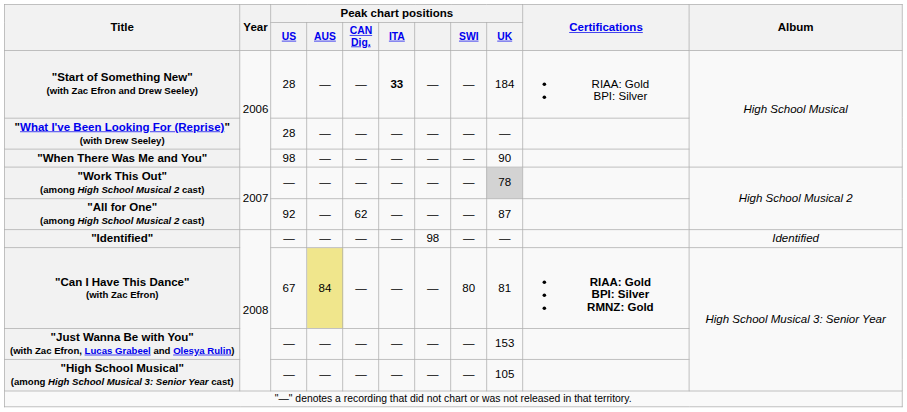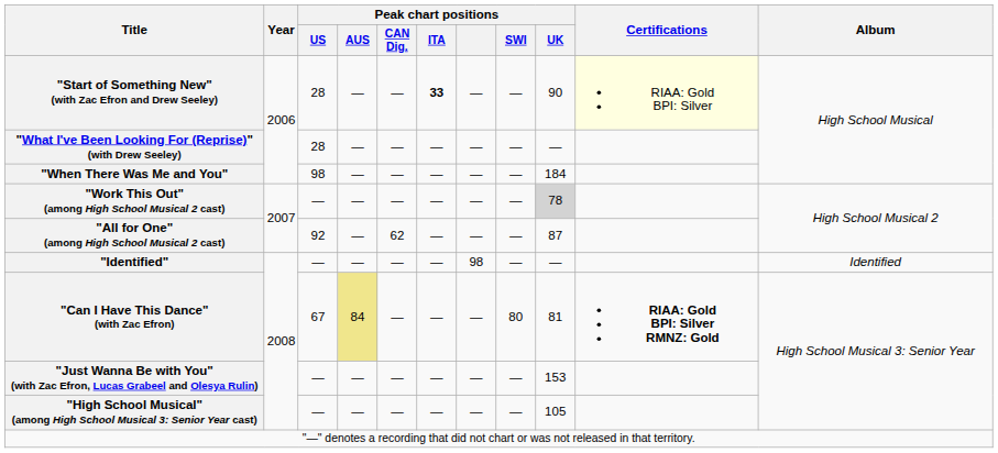 <table class="wikitable plainrowheaders" style="text-align:center;" border="1">
 <tr>
 <th scope="col" rowspan="2" style="width:20em;">Title</th>
 <th scope="col" rowspan="2" style="width:1em;">Year</th>
 <th scope="col" colspan="7">Peak chart positions</th>
 <th scope="col" rowspan="2" style="width:14em;"><a href='#'>Certifications</a></th>
 <th scope="col" rowspan="2" style="width:18em;">Album</th>
 </tr>
 <tr>
 <th scope="col" style="width:3em;font-size:90%;"><a href='#'>US</a><br></th>
 <th scope="col" style="width:3em;font-size:90%;"><a href='#'>AUS</a><br></th>
 <th scope="col" style="width:3em;font-size:90%;"><a href='#'>CAN<br>Dig.</a><br></th>
 <th scope="col" style="width:3em;font-size:90%;"><a href='#'>ITA</a><br></th>
 <th scope="col" style="width:3em;font-size:90%;"><a href='#'></a><br></th>
 <th scope="col" style="width:3em;font-size:90%;"><a href='#'>SWI</a><br></th>
 <th scope="col" style="width:3em;font-size:90%;"><a href='#'>UK</a><br></th>
 </tr>
 <tr>
 <th scope="row">"Start of Something New"<br><small>(with Zac Efron and Drew Seeley)</small></th>
 <td rowspan="3">2006</td>
 <td>28</td>
 <td>—</td>
 <td>—</td>
 <td><strong>33</strong></td>
 <td>—</td>
 <td>—</td>
-<td>184</td>
-<td><br><ul><li>RIAA: Gold</li><li>BPI: Silver</li></ul></td>
+<td>90</td>
+<td style="background: lightyellow;"><br><ul><li>RIAA: Gold</li><li>BPI: Silver</li></ul></td>
 <td rowspan="3"><em>High School Musical</em></td>
 </tr>
 <tr>
 <th scope="row">"<a href='#'>What I've Been Looking For (Reprise)</a>"<br><small>(with Drew Seeley)</small></th>
 <td>28</td>
 <td>—</td>
 <td>—</td>
 <td>—</td>
 <td>—</td>
 <td>—</td>
 <td>—</td>
 <td></td>
 </tr>
 <tr>
 <th scope="row">"When There Was Me and You"</th>
 <td>98</td>
 <td>—</td>
 <td>—</td>
 <td>—</td>
 <td>—</td>
 <td>—</td>
-<td>90</td>
+<td>184</td>
 <td></td>
 </tr>
 <tr>
 <th scope="row">"Work This Out"<br><small>(among <em>High School Musical 2</em> cast)</small></th>
 <td rowspan="2">2007</td>
 <td>—</td>
 <td>—</td>
 <td>—</td>
 <td>—</td>
 <td>—</td>
 <td>—</td>
 <td style="background: lightgrey;">78</td>
 <td></td>
 <td rowspan="2"><em>High School Musical 2</em></td>
 </tr>
 <tr>
 <th scope="row">"All for One"<br><small>(among <em>High School Musical 2</em> cast)</small></th>
 <td>92</td>
 <td>—</td>
 <td>62</td>
 <td>—</td>
 <td>—</td>
 <td>—</td>
 <td>87</td>
 <td></td>
 </tr>
 <tr>
 <th scope="row">"Identified"</th>
 <td rowspan="4">2008</td>
 <td>—</td>
 <td>—</td>
 <td>—</td>
 <td>—</td>
 <td>98</td>
 <td>—</td>
 <td>—</td>
 <td></td>
 <td><em>Identified</em></td>
 </tr>
 <tr>
 <th scope="row">"Can I Have This Dance"<br><small>(with Zac Efron)</small></th>
 <td>67</td>
 <td style="background: khaki;">84</td>
 <td>—</td>
 <td>—</td>
 <td>—</td>
 <td>80</td>
 <td>81</td>
 <td><strong><br><ul><li>RIAA: Gold</li><li>BPI: Silver</li><li>RMNZ: Gold</li></ul></strong></td>
 <td rowspan="3"><em>High School Musical 3: Senior Year</em></td>
 </tr>
 <tr>
 <th scope="row">"Just Wanna Be with You"<br><small>(with Zac Efron, <a href='#'>Lucas Grabeel</a> and <a href='#'>Olesya Rulin</a>)</small></th>
 <td>—</td>
 <td>—</td>
 <td>—</td>
 <td>—</td>
 <td>—</td>
 <td>—</td>
 <td>153</td>
 <td></td>
 </tr>
 <tr>
 <th scope="row">"High School Musical"<br><small>(among <em>High School Musical 3: Senior Year</em> cast)</small></th>
 <td>—</td>
 <td>—</td>
 <td>—</td>
 <td>—</td>
 <td>—</td>
 <td>—</td>
 <td>105</td>
 <td></td>
 </tr>
 <tr>
 <td align="center" colspan="14" style="font-size:90%">"—" denotes a recording that did not chart or was not released in that territory.</td>
 </tr>
 </table>
